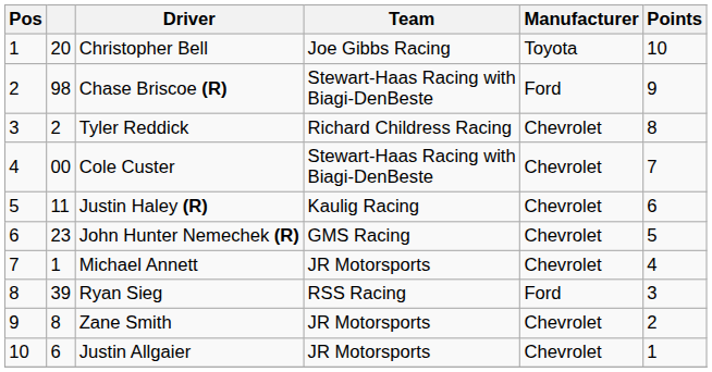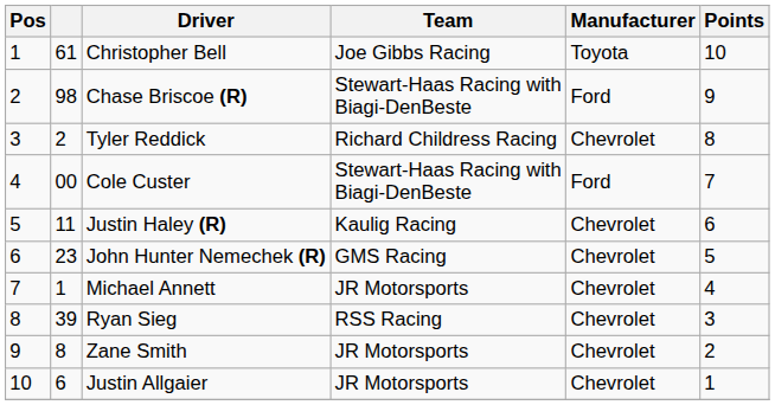 <table class="wikitable" style="font-size:98%">
 <tr>
 <th>Pos</th>
 <th></th>
 <th>Driver</th>
 <th>Team</th>
 <th>Manufacturer</th>
 <th>Points</th>
 </tr>
 <tr>
 <td>1</td>
-<td>20</td>
+<td>61</td>
 <td>Christopher Bell</td>
 <td>Joe Gibbs Racing</td>
 <td>Toyota</td>
 <td>10</td>
 </tr>
 <tr>
 <td>2</td>
 <td>98</td>
 <td>Chase Briscoe <strong>(R)</strong></td>
 <td>Stewart-Haas Racing with<br>Biagi-DenBeste</td>
 <td>Ford</td>
 <td>9</td>
 </tr>
 <tr>
 <td>3</td>
 <td>2</td>
 <td>Tyler Reddick</td>
 <td>Richard Childress Racing</td>
 <td>Chevrolet</td>
 <td>8</td>
 </tr>
 <tr>
 <td>4</td>
 <td>00</td>
 <td>Cole Custer</td>
 <td>Stewart-Haas Racing with<br>Biagi-DenBeste</td>
-<td>Chevrolet</td>
+<td>Ford</td>
 <td>7</td>
 </tr>
 <tr>
 <td>5</td>
 <td>11</td>
 <td>Justin Haley <strong>(R)</strong></td>
 <td>Kaulig Racing</td>
 <td>Chevrolet</td>
 <td>6</td>
 </tr>
 <tr>
 <td>6</td>
 <td>23</td>
 <td>John Hunter Nemechek <strong>(R)</strong></td>
 <td>GMS Racing</td>
 <td>Chevrolet</td>
 <td>5</td>
 </tr>
 <tr>
 <td>7</td>
 <td>1</td>
 <td>Michael Annett</td>
 <td>JR Motorsports</td>
 <td>Chevrolet</td>
 <td>4</td>
 </tr>
 <tr>
 <td>8</td>
 <td>39</td>
 <td>Ryan Sieg</td>
 <td>RSS Racing</td>
-<td>Ford</td>
+<td>Chevrolet</td>
 <td>3</td>
 </tr>
 <tr>
 <td>9</td>
 <td>8</td>
 <td>Zane Smith</td>
 <td>JR Motorsports</td>
 <td>Chevrolet</td>
 <td>2</td>
 </tr>
 <tr>
 <td>10</td>
 <td>6</td>
 <td>Justin Allgaier</td>
 <td>JR Motorsports</td>
 <td>Chevrolet</td>
 <td>1</td>
 </tr>
 <tr>
 </tr>
 </table>
